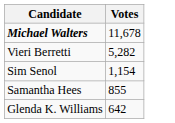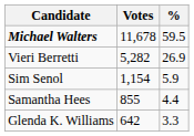 <table class="wikitable" align="left">
 <tr>
 <th>Candidate</th>
 <th>Votes</th>
+<th>%</th>
 </tr>
 <tr>
 <td><strong><em>Michael Walters</em></strong></td>
 <td>11,678</td>
+<td>59.5</td>
 </tr>
 <tr>
 <td>Vieri Berretti</td>
 <td>5,282</td>
+<td>26.9</td>
 </tr>
 <tr>
 <td>Sim Senol</td>
 <td>1,154</td>
+<td>5.9</td>
 </tr>
 <tr>
 <td>Samantha Hees</td>
 <td>855</td>
+<td>4.4</td>
 </tr>
 <tr>
 <td>Glenda K. Williams</td>
 <td>642</td>
+<td>3.3</td>
 </tr>
 </table>
